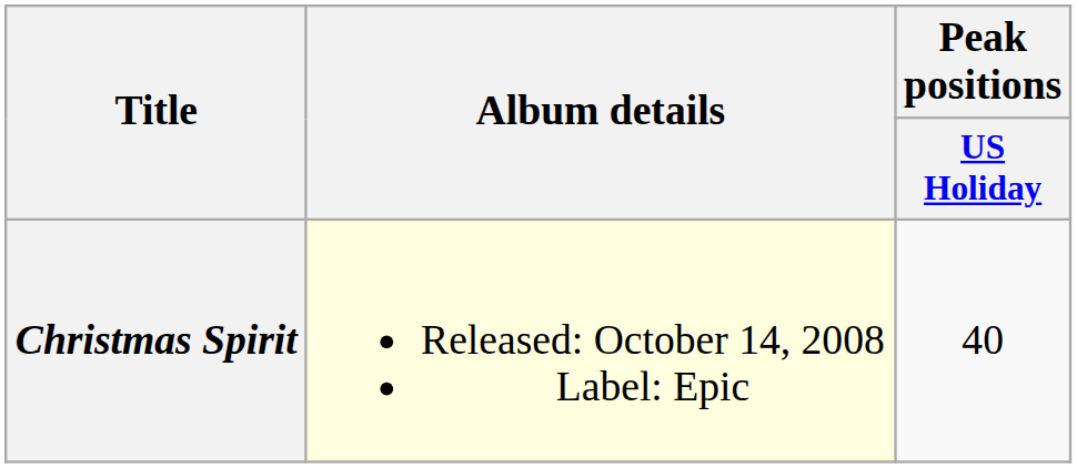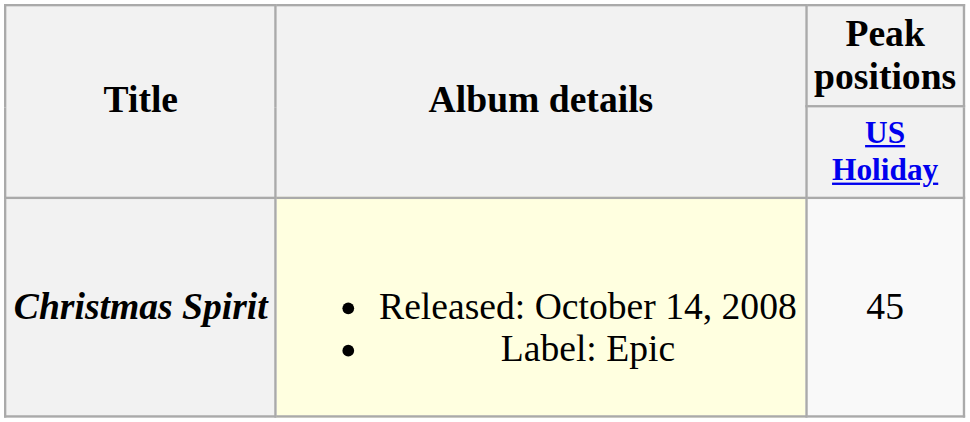 <table class="wikitable plainrowheaders" style="text-align:center;">
 <tr>
 <th rowspan="2">Title</th>
 <th rowspan="2">Album details</th>
 <th>Peak positions</th>
 </tr>
 <tr style="font-size:smaller;">
 <th style="width:50px;"><a href='#'>US Holiday</a></th>
 </tr>
 <tr>
 <th scope="row"><em>Christmas Spirit</em></th>
 <td style="background: lightyellow;"><br><ul><li>Released: October 14, 2008</li><li>Label: Epic</li></ul></td>
-<td>40</td>
+<td>45</td>
 </tr>
 </table>
